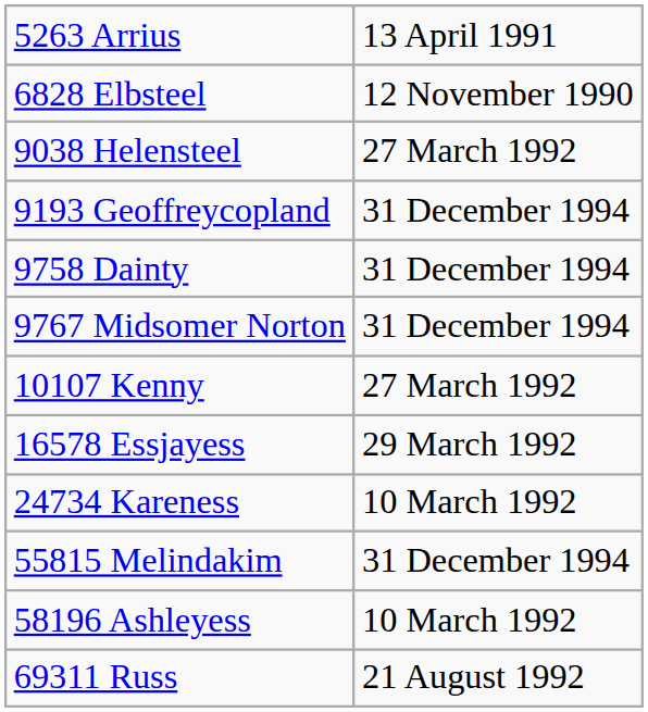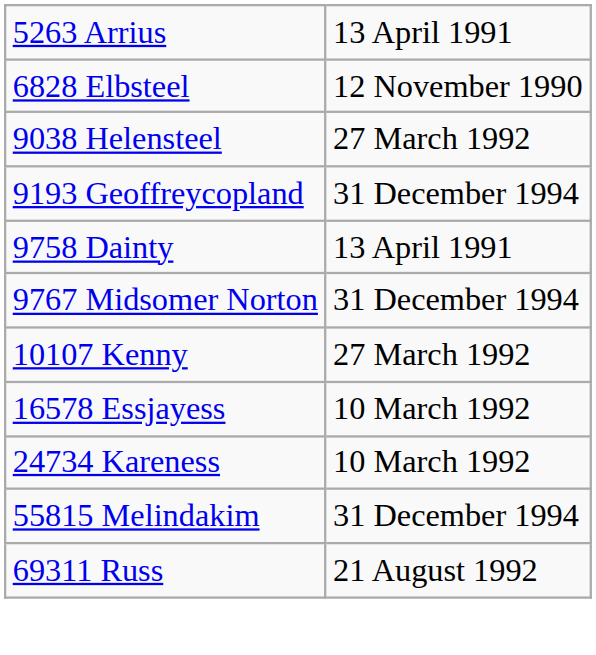 <table class="wikitable floatright" style="font-size:89%">
 <tr>
 <td><a href='#'>5263 Arrius</a></td>
 <td>13 April 1991</td>
 </tr>
 <tr>
 <td><a href='#'>6828 Elbsteel</a></td>
 <td>12 November 1990</td>
 </tr>
 <tr>
 <td><a href='#'>9038 Helensteel</a></td>
 <td>27 March 1992</td>
 </tr>
 <tr>
 <td><a href='#'>9193 Geoffreycopland</a></td>
 <td>31 December 1994</td>
 </tr>
 <tr>
 <td><a href='#'>9758 Dainty</a></td>
-<td>31 December 1994</td>
+<td>13 April 1991</td>
 </tr>
 <tr>
 <td><a href='#'>9767 Midsomer Norton</a></td>
 <td>31 December 1994</td>
 </tr>
 <tr>
 <td><a href='#'>10107 Kenny</a></td>
 <td>27 March 1992</td>
 </tr>
 <tr>
 <td><a href='#'>16578 Essjayess</a></td>
-<td>29 March 1992</td>
+<td>10 March 1992</td>
 </tr>
 <tr>
 <td><a href='#'>24734 Kareness</a></td>
 <td>10 March 1992</td>
 </tr>
 <tr>
 <td><a href='#'>55815 Melindakim</a></td>
 <td>31 December 1994</td>
 </tr>
 <tr>
-<td><a href='#'>58196 Ashleyess</a></td>
-<td>10 March 1992</td>
-</tr>
-<tr>
 <td><a href='#'>69311 Russ</a></td>
 <td>21 August 1992</td>
 </tr>
 </table>
